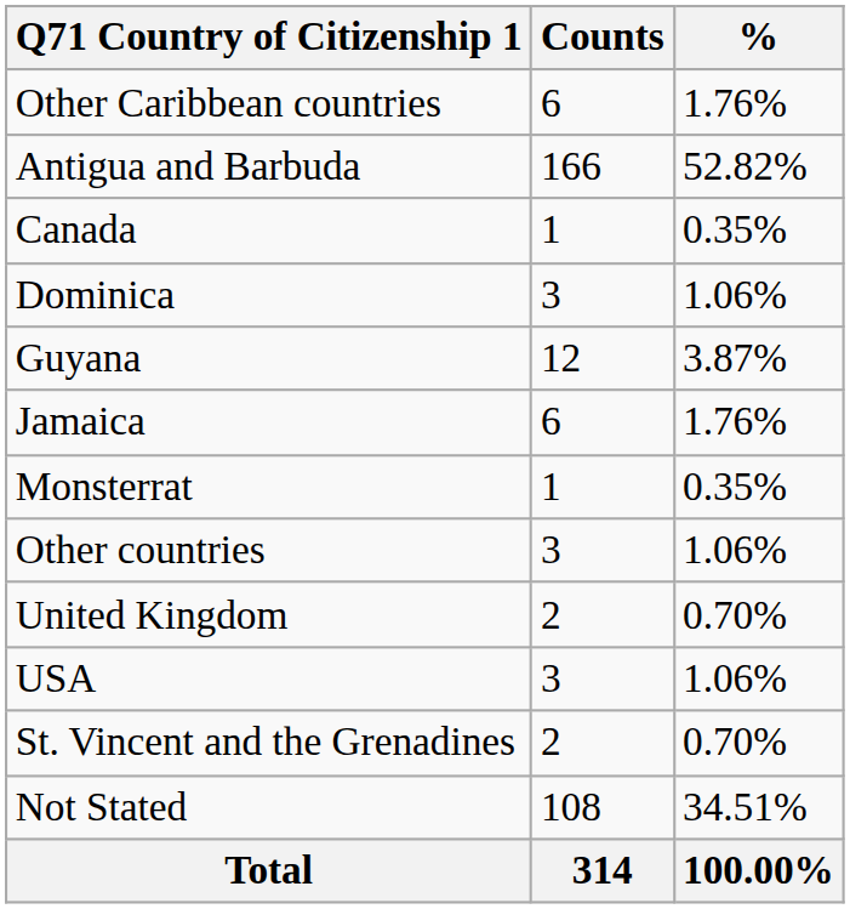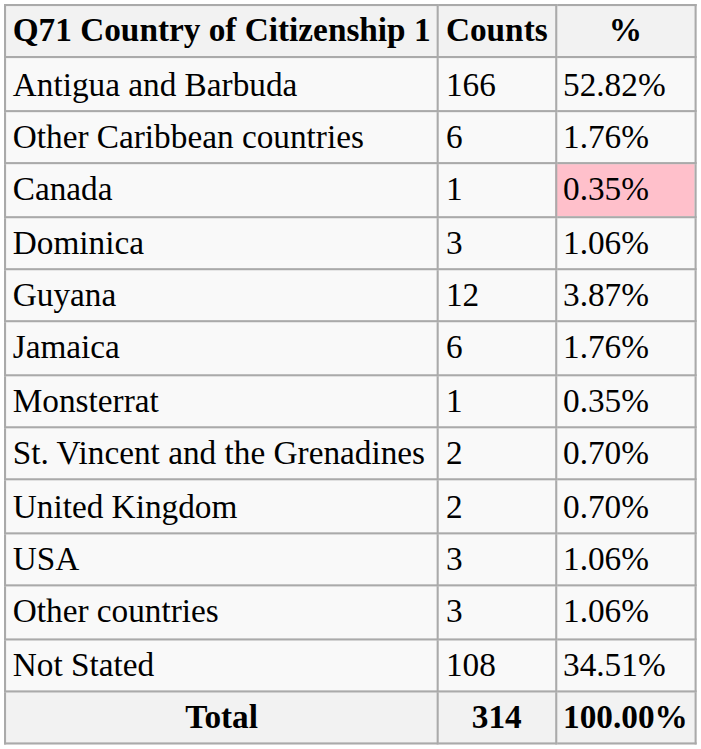 <table class="wikitable sortable">
 <tr>
 <th>Q71 Country of Citizenship 1</th>
 <th>Counts</th>
 <th>%</th>
 </tr>
 <tr>
+<td>Antigua and Barbuda</td>
+<td>166</td>
+<td>52.82%</td>
+</tr>
+<tr>
 <td>Other Caribbean countries</td>
 <td>6</td>
 <td>1.76%</td>
 </tr>
 <tr>
-<td>Antigua and Barbuda</td>
-<td>166</td>
-<td>52.82%</td>
-</tr>
-<tr>
 <td>Canada</td>
 <td>1</td>
-<td>0.35%</td>
+<td style="background: pink;">0.35%</td>
 </tr>
 <tr>
 <td>Dominica</td>
 <td>3</td>
 <td>1.06%</td>
 </tr>
 <tr>
 <td>Guyana</td>
 <td>12</td>
 <td>3.87%</td>
 </tr>
 <tr>
 <td>Jamaica</td>
 <td>6</td>
 <td>1.76%</td>
 </tr>
 <tr>
 <td>Monsterrat</td>
 <td>1</td>
 <td>0.35%</td>
 </tr>
 <tr>
-<td>Other countries</td>
-<td>3</td>
-<td>1.06%</td>
+<td>St. Vincent and the Grenadines</td>
+<td>2</td>
+<td>0.70%</td>
 </tr>
 <tr>
 <td>United Kingdom</td>
 <td>2</td>
 <td>0.70%</td>
 </tr>
 <tr>
 <td>USA</td>
 <td>3</td>
 <td>1.06%</td>
 </tr>
 <tr>
-<td>St. Vincent and the Grenadines</td>
-<td>2</td>
-<td>0.70%</td>
+<td>Other countries</td>
+<td>3</td>
+<td>1.06%</td>
 </tr>
 <tr>
 <td>Not Stated</td>
 <td>108</td>
 <td>34.51%</td>
 </tr>
 <tr>
 <th>Total</th>
 <th>314</th>
 <th>100.00%</th>
 </tr>
 </table>
